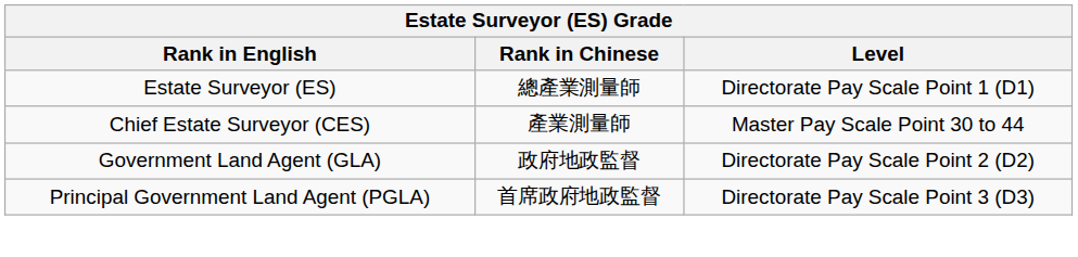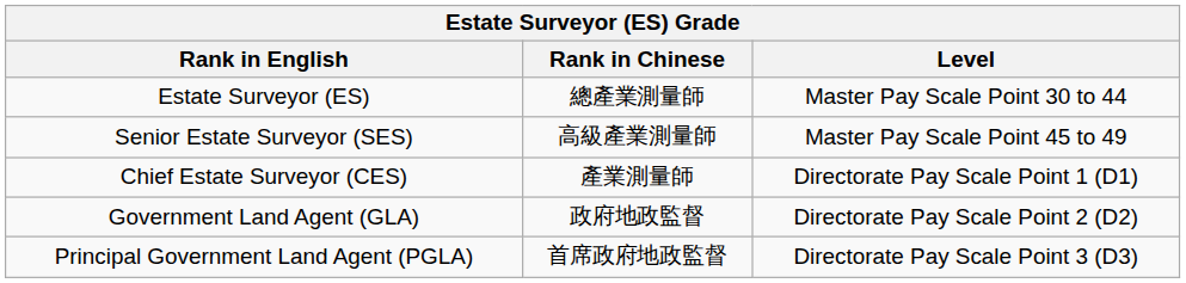 <table class="wikitable" width="66%" style="text-align: center;">
 <tr>
 <th colspan="3" align="center">Estate Surveyor (ES) Grade</th>
 </tr>
 <tr>
 <th>Rank in English</th>
 <th>Rank in Chinese</th>
 <th>Level</th>
 </tr>
 <tr>
 <td>Estate Surveyor (ES)</td>
 <td>總產業測量師</td>
-<td>Directorate Pay Scale Point 1 (D1)</td>
+<td>Master Pay Scale Point 30 to 44</td>
+</tr>
+<tr>
+<td>Senior Estate Surveyor (SES)</td>
+<td>高級產業測量師</td>
+<td>Master Pay Scale Point 45 to 49</td>
 </tr>
 <tr>
 <td>Chief Estate Surveyor (CES)</td>
 <td>產業測量師</td>
-<td>Master Pay Scale Point 30 to 44</td>
+<td>Directorate Pay Scale Point 1 (D1)</td>
 </tr>
 <tr>
 <td>Government Land Agent (GLA)</td>
 <td>政府地政監督</td>
 <td>Directorate Pay Scale Point 2 (D2)</td>
 </tr>
 <tr>
 <td>Principal Government Land Agent (PGLA)</td>
 <td>首席政府地政監督</td>
 <td>Directorate Pay Scale Point 3 (D3)</td>
 </tr>
 </table>
